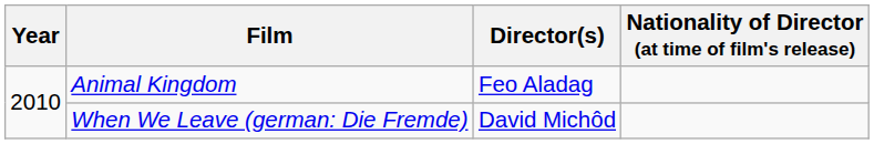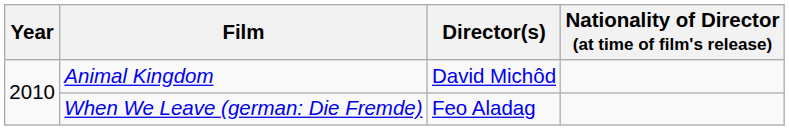 <table class="wikitable sortable">
 <tr>
 <th>Year</th>
 <th>Film</th>
 <th>Director(s)</th>
 <th>Nationality of Director<br><small>(at time of film's release)</small></th>
 </tr>
 <tr>
 <td rowspan="2">2010</td>
 <td><em><a href='#'>Animal Kingdom</a></em></td>
-<td><a href='#'>Feo Aladag</a></td>
+<td><a href='#'>David Michôd</a></td>
 <td></td>
 </tr>
 <tr>
 <td><em><a href='#'>When We Leave (german: Die Fremde)</a></em></td>
-<td><a href='#'>David Michôd</a></td>
+<td><a href='#'>Feo Aladag</a></td>
 <td></td>
 </tr>
 </table>
